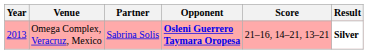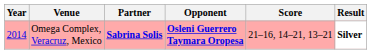 <table class="sortable wikitable" style="font-size: 90%;">
 <tr>
 <th>Year</th>
 <th>Venue</th>
 <th>Partner</th>
 <th>Opponent</th>
 <th>Score</th>
 <th>Result</th>
 </tr>
 <tr style="background:#FFAAAA">
-<td align="center"><a href='#'>2013</a></td>
+<td align="center"><a href='#'>2014</a></td>
 <td align="left">Omega Complex,<br><a href='#'>Veracruz</a>, Mexico</td>
-<td align="left"> <a href='#'>Sabrina Solis</a></td>
+<td align="left"><strong> <a href='#'>Sabrina Solis</a></strong></td>
 <td align="left"><strong> <a href='#'>Osleni Guerrero</a><br> <a href='#'>Taymara Oropesa</a></strong></td>
 <td align="left">21–16, 14–21, 13–21</td>
 <td style="text-align:left; background:white"> <strong>Silver</strong></td>
 </tr>
 </table>
